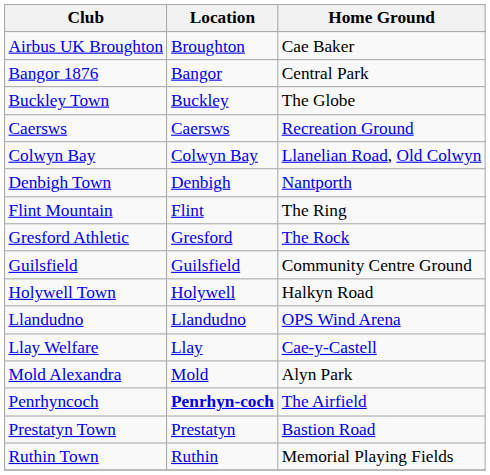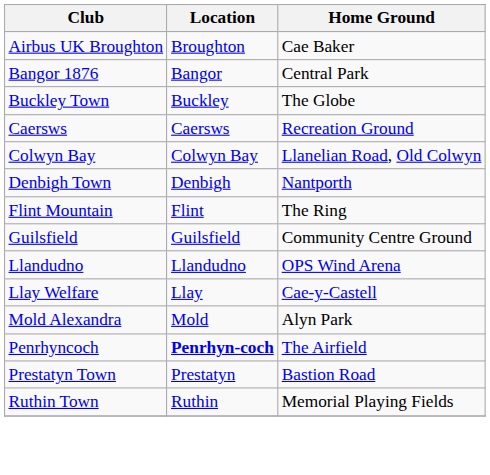 <table class="wikitable" border="1">
 <tr>
 <th>Club</th>
 <th>Location</th>
 <th>Home Ground</th>
 </tr>
 <tr>
 <td><a href='#'>Airbus UK Broughton</a></td>
 <td><a href='#'>Broughton</a></td>
 <td>Cae Baker</td>
 </tr>
 <tr>
 <td><a href='#'>Bangor 1876</a></td>
 <td><a href='#'>Bangor</a></td>
 <td>Central Park</td>
 </tr>
 <tr>
 <td><a href='#'>Buckley Town</a></td>
 <td><a href='#'>Buckley</a></td>
 <td>The Globe</td>
 </tr>
 <tr>
 <td><a href='#'>Caersws</a></td>
 <td><a href='#'>Caersws</a></td>
 <td><a href='#'>Recreation Ground</a></td>
 </tr>
 <tr>
 <td><a href='#'>Colwyn Bay</a></td>
 <td><a href='#'>Colwyn Bay</a></td>
 <td><a href='#'>Llanelian Road</a>, <a href='#'>Old Colwyn</a></td>
 </tr>
 <tr>
 <td><a href='#'>Denbigh Town</a></td>
 <td><a href='#'>Denbigh</a></td>
 <td><a href='#'>Nantporth</a></td>
 </tr>
 <tr>
 <td><a href='#'>Flint Mountain</a></td>
 <td><a href='#'>Flint</a></td>
 <td>The Ring</td>
 </tr>
 <tr>
-<td><a href='#'>Gresford Athletic</a></td>
-<td><a href='#'>Gresford</a></td>
-<td><a href='#'>The Rock</a></td>
-</tr>
-<tr>
 <td><a href='#'>Guilsfield</a></td>
 <td><a href='#'>Guilsfield</a></td>
 <td>Community Centre Ground</td>
-</tr>
-<tr>
-<td><a href='#'>Holywell Town</a></td>
-<td><a href='#'>Holywell</a></td>
-<td>Halkyn Road</td>
 </tr>
 <tr>
 <td><a href='#'>Llandudno</a></td>
 <td><a href='#'>Llandudno</a></td>
 <td><a href='#'>OPS Wind Arena</a></td>
 </tr>
 <tr>
 <td><a href='#'>Llay Welfare</a></td>
 <td><a href='#'>Llay</a></td>
 <td><a href='#'>Cae-y-Castell</a></td>
 </tr>
 <tr>
 <td><a href='#'>Mold Alexandra</a></td>
 <td><a href='#'>Mold</a></td>
 <td>Alyn Park</td>
 </tr>
 <tr>
 <td><a href='#'>Penrhyncoch</a></td>
 <td><strong><a href='#'>Penrhyn-coch</a></strong></td>
 <td><a href='#'>The Airfield</a></td>
 </tr>
 <tr>
 <td><a href='#'>Prestatyn Town</a></td>
 <td><a href='#'>Prestatyn</a></td>
 <td><a href='#'>Bastion Road</a></td>
 </tr>
 <tr>
 <td><a href='#'>Ruthin Town</a></td>
 <td><a href='#'>Ruthin</a></td>
 <td>Memorial Playing Fields</td>
 </tr>
 <tr>
 </tr>
 </table>
